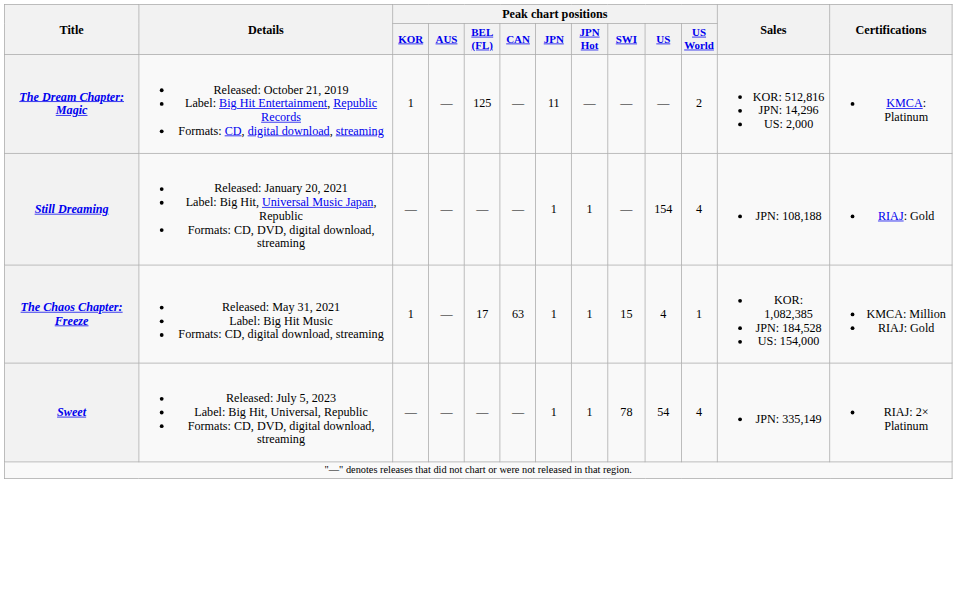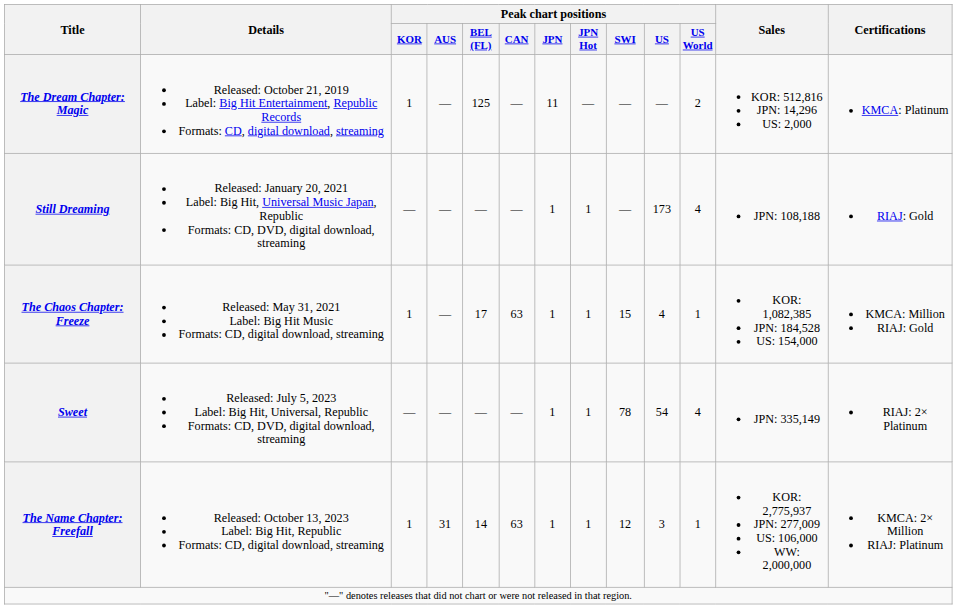 <table class="wikitable plainrowheaders" style="text-align:center">
 <tr>
 <th scope="col" rowspan="2">Title</th>
 <th scope="col" rowspan="2">Details</th>
 <th scope="col" colspan="9">Peak chart positions</th>
 <th scope="col" rowspan="2">Sales</th>
 <th scope="col" rowspan="2">Certifications</th>
 </tr>
 <tr>
 <th scope="col" style="width:2.8em;font-size:90%"><a href='#'>KOR</a><br></th>
 <th scope="col" style="width:2.8em;font-size:90%"><a href='#'>AUS</a><br></th>
 <th scope="col" style="width:2.8em;font-size:90%"><a href='#'>BEL<br>(FL)</a><br></th>
 <th scope="col" style="width:2.8em;font-size:90%"><a href='#'>CAN</a><br></th>
 <th scope="col" style="width:2.8em;font-size:90%"><a href='#'>JPN</a><br></th>
 <th scope="col" style="width:2.8em;font-size:90%"><a href='#'>JPN<br>Hot</a><br></th>
 <th scope="col" style="width:3em;font-size:90%"><a href='#'>SWI</a><br></th>
 <th scope="col" style="width:2.8em;font-size:90%"><a href='#'>US</a><br></th>
 <th scope="col" style="width:2.8em;font-size:90%"><a href='#'>US<br>World</a><br></th>
 </tr>
 <tr>
 <th scope="row"><em><a href='#'>The Dream Chapter: Magic</a></em></th>
 <td><br><ul><li>Released: October 21, 2019 </li><li>Label: <a href='#'>Big Hit Entertainment</a>, <a href='#'>Republic Records</a></li><li>Formats: <a href='#'>CD</a>, <a href='#'>digital download</a>, <a href='#'>streaming</a></li></ul></td>
 <td>1</td>
 <td>—</td>
 <td>125</td>
 <td>—</td>
 <td>11</td>
 <td>—</td>
 <td>—</td>
 <td>—</td>
 <td>2</td>
 <td><br><ul><li>KOR: 512,816</li><li>JPN: 14,296</li><li>US: 2,000</li></ul></td>
 <td><br><ul><li><a href='#'>KMCA</a>: Platinum</li></ul></td>
 </tr>
 <tr>
 <th scope="row"><em><a href='#'>Still Dreaming</a></em></th>
 <td><br><ul><li>Released: January 20, 2021 </li><li>Label: Big Hit, <a href='#'>Universal Music Japan</a>, Republic</li><li>Formats: CD, DVD, digital download, streaming</li></ul></td>
 <td>—</td>
 <td>—</td>
 <td>—</td>
 <td>—</td>
 <td>1</td>
 <td>1</td>
 <td>—</td>
-<td>154</td>
+<td>173</td>
 <td>4</td>
 <td><br><ul><li>JPN: 108,188</li></ul></td>
 <td><br><ul><li><a href='#'>RIAJ</a>: Gold</li></ul></td>
 </tr>
 <tr>
 <th scope="row"><em><a href='#'>The Chaos Chapter: Freeze</a></em></th>
 <td><br><ul><li>Released: May 31, 2021 </li><li>Label: Big Hit Music</li><li>Formats: CD, digital download, streaming</li></ul></td>
 <td>1</td>
 <td>—</td>
 <td>17</td>
 <td>63</td>
 <td>1</td>
 <td>1</td>
 <td>15</td>
 <td>4</td>
 <td>1</td>
 <td><br><ul><li>KOR: 1,082,385</li><li>JPN: 184,528</li><li>US: 154,000</li></ul></td>
 <td><br><ul><li>KMCA: Million</li><li>RIAJ: Gold</li></ul></td>
 </tr>
 <tr>
 <th scope="row"><em><a href='#'>Sweet</a></em></th>
 <td><br><ul><li>Released: July 5, 2023 </li><li>Label: Big Hit, Universal, Republic</li><li>Formats: CD, DVD, digital download, streaming</li></ul></td>
 <td>—</td>
 <td>—</td>
 <td>—</td>
 <td>—</td>
 <td>1</td>
 <td>1</td>
 <td>78</td>
 <td>54</td>
 <td>4</td>
 <td><br><ul><li>JPN: 335,149</li></ul></td>
 <td><br><ul><li>RIAJ: 2× Platinum</li></ul></td>
 </tr>
 <tr>
+<th scope="row"><em><a href='#'>The Name Chapter: Freefall</a></em></th>
+<td><br><ul><li>Released: October 13, 2023 </li><li>Label: Big Hit, Republic</li><li>Formats: CD, digital download, streaming</li></ul></td>
+<td>1</td>
+<td>31</td>
+<td>14</td>
+<td>63</td>
+<td>1</td>
+<td>1</td>
+<td>12</td>
+<td>3</td>
+<td>1</td>
+<td><br><ul><li>KOR: 2,775,937</li><li>JPN: 277,009</li><li>US: 106,000</li><li>WW: 2,000,000</li></ul></td>
+<td><br><ul><li>KMCA: 2× Million</li><li>RIAJ: Platinum</li></ul></td>
+</tr>
+<tr>
 <td colspan="13" style="font-size:85%">"—" denotes releases that did not chart or were not released in that region.</td>
 </tr>
 </table>
